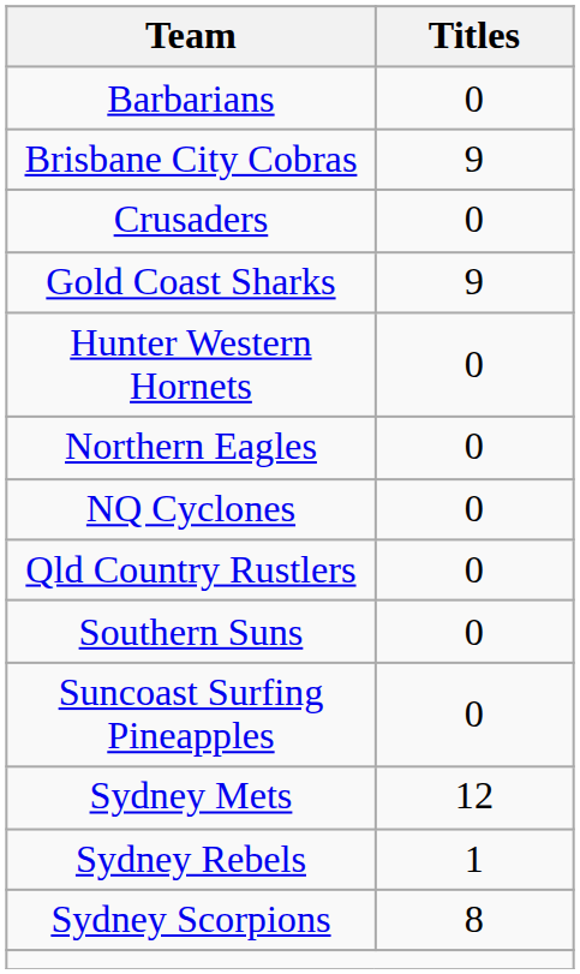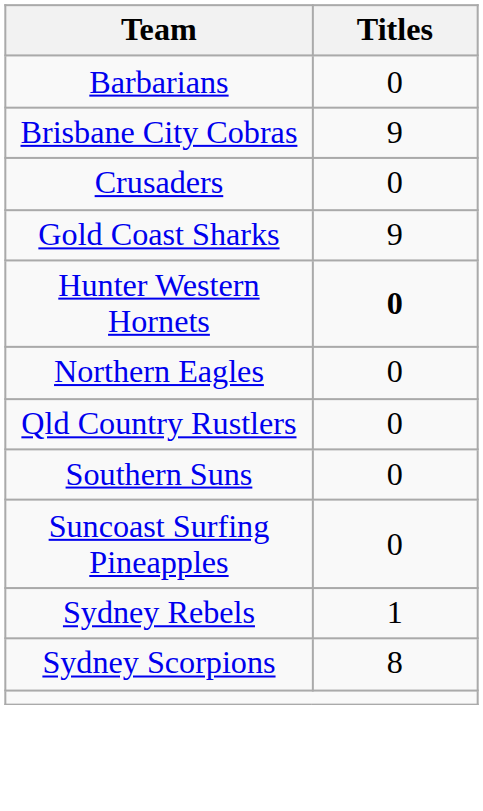 <table class="wikitable" style="text-align:center;margin-left:1em;float:right">
 <tr>
 <th width="145">Team</th>
 <th align="center" width="75">Titles</th>
 </tr>
 <tr>
 <td align="center"><a href='#'>Barbarians</a></td>
 <td>0</td>
 </tr>
 <tr>
 <td align="center"><a href='#'>Brisbane City Cobras</a></td>
 <td>9</td>
 </tr>
 <tr>
 <td align="center"><a href='#'>Crusaders</a></td>
 <td>0</td>
 </tr>
 <tr>
 <td align="center"><a href='#'>Gold Coast Sharks</a></td>
 <td>9</td>
 </tr>
 <tr>
 <td align="center"><a href='#'>Hunter Western Hornets</a></td>
-<td>0</td>
+<td><strong>0</strong></td>
 </tr>
 <tr>
 <td align="center"><a href='#'>Northern Eagles</a></td>
-<td>0</td>
-</tr>
-<tr>
-<td align="center"><a href='#'>NQ Cyclones</a></td>
 <td>0</td>
 </tr>
 <tr>
 <td align="center"><a href='#'>Qld Country Rustlers</a></td>
 <td>0</td>
 </tr>
 <tr>
 <td align="center"><a href='#'>Southern Suns</a></td>
 <td>0</td>
 </tr>
 <tr>
 <td align="center"><a href='#'>Suncoast Surfing Pineapples</a></td>
 <td>0</td>
 </tr>
 <tr>
-<td align="center"><a href='#'>Sydney Mets</a></td>
-<td>12</td>
-</tr>
-<tr>
 <td align="center"><a href='#'>Sydney Rebels</a></td>
 <td>1</td>
 </tr>
 <tr>
 <td align="center"><a href='#'>Sydney Scorpions</a></td>
 <td>8</td>
 </tr>
 <tr>
 <td align="center" colspan="2"></td>
 </tr>
 </table>
